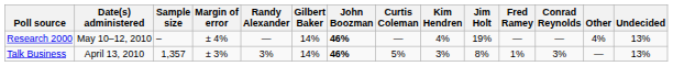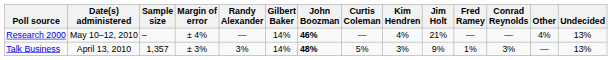 <table class="wikitable" style="font-size:90%;">
 <tr valign= bottom>
 <th>Poll source</th>
 <th>Date(s)<br>administered</th>
 <th>Sample<br>size</th>
 <th>Margin of<br>error</th>
 <th style="width:45px;">Randy<br>Alexander</th>
 <th style="width:45px;">Gilbert<br>Baker</th>
 <th style="width:45px;">John<br>Boozman</th>
 <th style="width:45px;">Curtis<br>Coleman</th>
 <th style="width:45px;">Kim<br>Hendren</th>
 <th style="width:45px;">Jim<br>Holt</th>
 <th style="width:45px;">Fred<br>Ramey</th>
 <th style="width:45px;">Conrad<br>Reynolds</th>
 <th>Other</th>
 <th>Undecided</th>
 </tr>
 <tr>
 <td><a href='#'>Research 2000</a></td>
 <td align=center>May 10–12, 2010</td>
 <td>–</td>
 <td align=center>± 4%</td>
 <td align=center>—</td>
 <td align=center>14%</td>
 <td><strong>46%</strong></td>
 <td align=center>—</td>
 <td align=center>4%</td>
-<td align=center>19%</td>
+<td align=center>21%</td>
 <td align=center>—</td>
 <td align=center>—</td>
 <td align=center>4%</td>
 <td align=center>13%</td>
 </tr>
 <tr>
 <td><a href='#'>Talk Business</a></td>
 <td align=center>April 13, 2010</td>
 <td align=center>1,357</td>
 <td align=center>± 3%</td>
 <td align=center>3%</td>
 <td align=center>14%</td>
-<td><strong>46%</strong></td>
+<td><strong>48%</strong></td>
 <td align=center>5%</td>
 <td align=center>3%</td>
-<td align=center>8%</td>
+<td align=center>9%</td>
 <td align=center>1%</td>
 <td align=center>3%</td>
 <td align=center>—</td>
 <td align=center>13%</td>
 </tr>
 </table>
